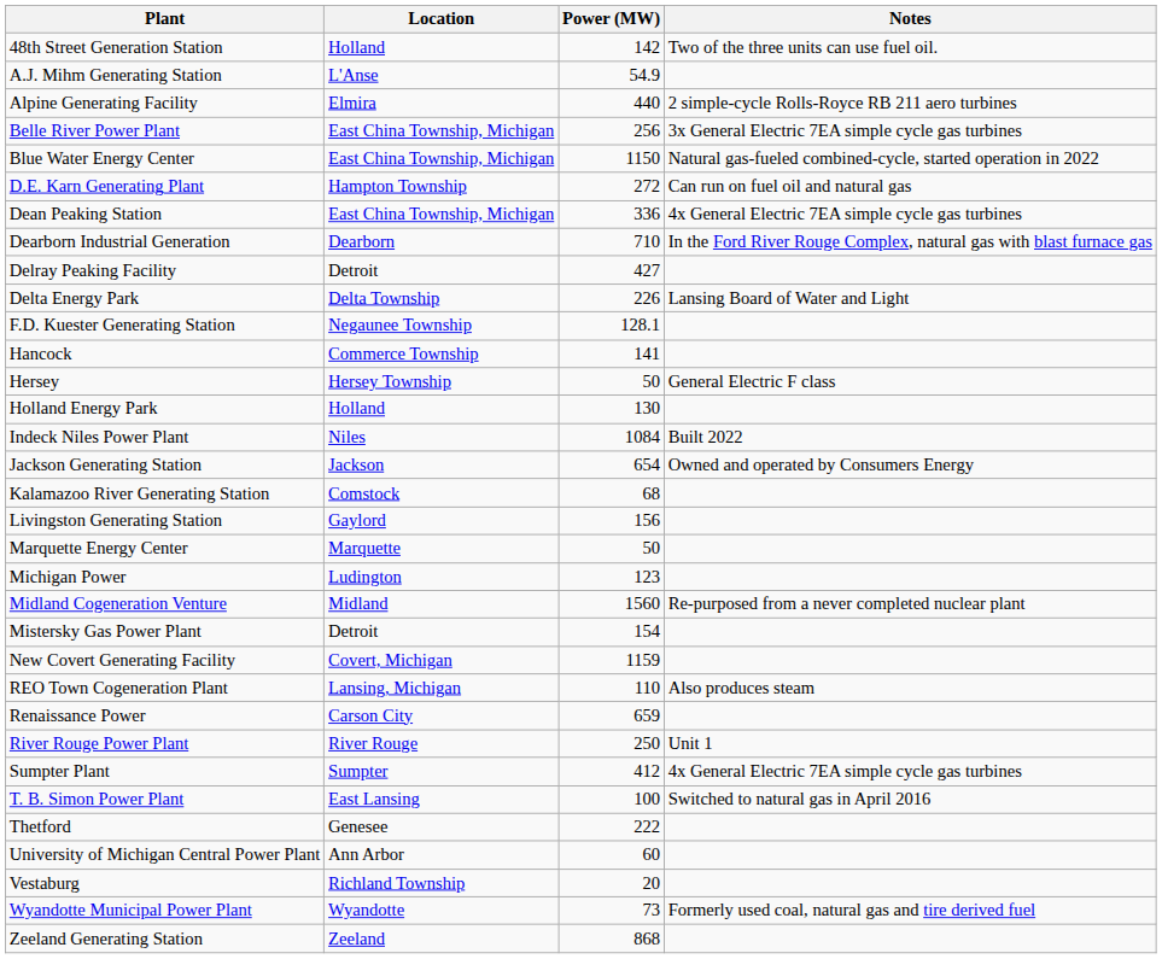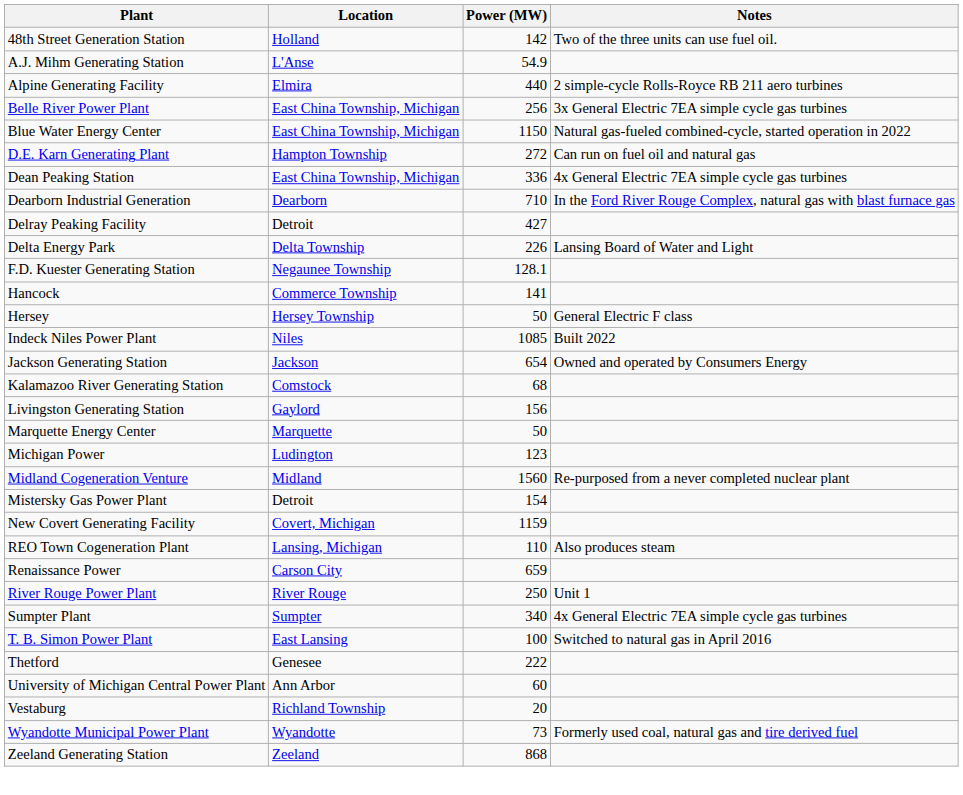 <table class="wikitable sortable">
 <tr>
 <th>Plant</th>
 <th>Location</th>
 <th>Power (MW)</th>
 <th>Notes</th>
 </tr>
 <tr>
 <td>48th Street Generation Station</td>
 <td><a href='#'>Holland</a></td>
 <td align= "right">142</td>
 <td>Two of the three units can use fuel oil.</td>
 </tr>
 <tr>
 <td>A.J. Mihm Generating Station</td>
 <td><a href='#'>L'Anse</a></td>
 <td align= "right">54.9</td>
 <td></td>
 </tr>
 <tr>
 <td>Alpine Generating Facility</td>
 <td><a href='#'>Elmira</a></td>
 <td align= "right">440</td>
 <td>2 simple-cycle Rolls-Royce RB 211 aero turbines</td>
 </tr>
 <tr>
 <td><a href='#'>Belle River Power Plant</a></td>
 <td><a href='#'>East China Township, Michigan</a></td>
 <td align= "right">256</td>
 <td>3x General Electric 7EA simple cycle gas turbines</td>
 </tr>
 <tr>
 <td>Blue Water Energy Center</td>
 <td><a href='#'>East China Township, Michigan</a></td>
 <td align= "right">1150</td>
 <td>Natural gas-fueled combined-cycle, started operation in 2022</td>
 </tr>
 <tr>
 <td><a href='#'>D.E. Karn Generating Plant</a></td>
 <td><a href='#'>Hampton Township</a></td>
 <td align= "right">272</td>
 <td>Can run on fuel oil and natural gas</td>
 </tr>
 <tr>
 <td>Dean Peaking Station</td>
 <td><a href='#'>East China Township, Michigan</a></td>
 <td align= "right">336</td>
 <td>4x General Electric 7EA simple cycle gas turbines</td>
 </tr>
 <tr>
 <td>Dearborn Industrial Generation</td>
 <td><a href='#'>Dearborn</a></td>
 <td align= "right">710</td>
 <td>In the <a href='#'>Ford River Rouge Complex</a>, natural gas with <a href='#'>blast furnace gas</a></td>
 </tr>
 <tr>
 <td>Delray Peaking Facility</td>
 <td>Detroit</td>
 <td align= "right">427</td>
 <td></td>
 </tr>
 <tr>
 <td>Delta Energy Park</td>
 <td><a href='#'>Delta Township</a></td>
 <td align= "right">226</td>
 <td>Lansing Board of Water and Light</td>
 </tr>
 <tr>
 <td>F.D. Kuester Generating Station</td>
 <td><a href='#'>Negaunee Township</a></td>
 <td align= "right">128.1</td>
 <td></td>
 </tr>
 <tr>
 <td>Hancock</td>
 <td><a href='#'>Commerce Township</a></td>
 <td align= "right">141</td>
 <td></td>
 </tr>
 <tr>
 <td>Hersey</td>
 <td><a href='#'>Hersey Township</a></td>
 <td align= "right">50</td>
 <td>General Electric F class</td>
 </tr>
 <tr>
-<td>Holland Energy Park</td>
-<td><a href='#'>Holland</a></td>
-<td align= "right">130</td>
-<td></td>
-</tr>
-<tr>
 <td>Indeck Niles Power Plant</td>
 <td><a href='#'>Niles</a></td>
-<td align= "right">1084</td>
+<td align= "right">1085</td>
 <td>Built 2022 </td>
 </tr>
 <tr>
 <td>Jackson Generating Station</td>
 <td><a href='#'>Jackson</a></td>
 <td align= "right">654</td>
 <td>Owned and operated by Consumers Energy</td>
 </tr>
 <tr>
 <td>Kalamazoo River Generating Station</td>
 <td><a href='#'>Comstock</a></td>
 <td align= "right">68</td>
 <td></td>
 </tr>
 <tr>
 <td>Livingston Generating Station</td>
 <td><a href='#'>Gaylord</a></td>
 <td align= "right">156</td>
 <td></td>
 </tr>
 <tr>
 <td>Marquette Energy Center</td>
 <td><a href='#'>Marquette</a></td>
 <td align= "right">50</td>
 <td></td>
 </tr>
 <tr>
 <td>Michigan Power</td>
 <td><a href='#'>Ludington</a></td>
 <td align= "right">123</td>
 <td></td>
 </tr>
 <tr>
 <td><a href='#'>Midland Cogeneration Venture</a></td>
 <td><a href='#'>Midland</a></td>
 <td align= "right">1560</td>
 <td>Re-purposed from a never completed nuclear plant</td>
 </tr>
 <tr>
 <td>Mistersky Gas Power Plant</td>
 <td>Detroit</td>
 <td align= "right">154</td>
 <td></td>
 </tr>
 <tr>
 <td>New Covert Generating Facility</td>
 <td><a href='#'>Covert, Michigan</a></td>
 <td align= "right">1159</td>
 <td></td>
 </tr>
 <tr>
 <td>REO Town Cogeneration Plant</td>
 <td><a href='#'>Lansing, Michigan</a></td>
 <td align= "right">110</td>
 <td>Also produces steam</td>
 </tr>
 <tr>
 <td>Renaissance Power</td>
 <td><a href='#'>Carson City</a></td>
 <td align= "right">659</td>
 <td></td>
 </tr>
 <tr>
 <td><a href='#'>River Rouge Power Plant</a></td>
 <td><a href='#'>River Rouge</a></td>
 <td align= "right">250</td>
 <td>Unit 1</td>
 </tr>
 <tr>
 <td>Sumpter Plant</td>
 <td><a href='#'>Sumpter</a></td>
-<td align= "right">412</td>
+<td align= "right">340</td>
 <td>4x General Electric 7EA simple cycle gas turbines</td>
 </tr>
 <tr>
 <td><a href='#'>T. B. Simon Power Plant</a></td>
 <td><a href='#'>East Lansing</a></td>
 <td align= "right">100</td>
 <td>Switched to natural gas in April 2016</td>
 </tr>
 <tr>
 <td>Thetford</td>
 <td>Genesee</td>
 <td align= "right">222</td>
 <td></td>
 </tr>
 <tr>
 <td>University of Michigan Central Power Plant</td>
 <td>Ann Arbor</td>
 <td align= "right">60</td>
 <td></td>
 </tr>
 <tr>
 <td>Vestaburg</td>
 <td><a href='#'>Richland Township</a></td>
 <td align= "right">20</td>
 <td></td>
 </tr>
 <tr>
 <td><a href='#'>Wyandotte Municipal Power Plant</a></td>
 <td><a href='#'>Wyandotte</a></td>
 <td align= "right">73</td>
 <td>Formerly used coal, natural gas and <a href='#'>tire derived fuel</a></td>
 </tr>
 <tr>
 <td>Zeeland Generating Station</td>
 <td><a href='#'>Zeeland</a></td>
 <td align= "right">868</td>
 <td></td>
 </tr>
 </table>
